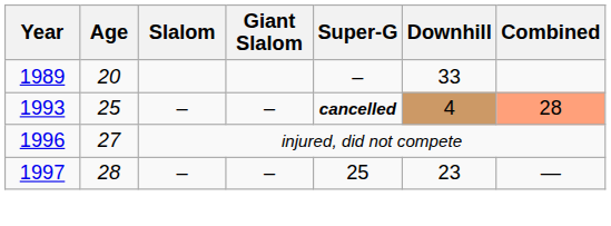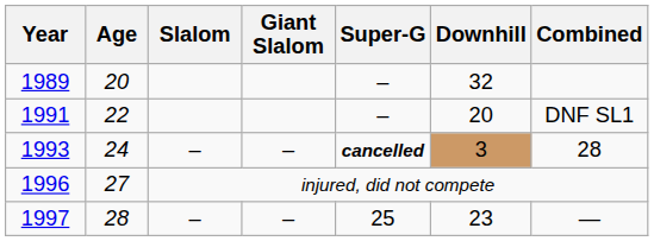 <table class=wikitable style="text-align:center">
 <tr>
 <th>  Year  </th>
 <th> Age </th>
 <th> Slalom </th>
 <th> Giant <br> Slalom </th>
 <th>Super-G</th>
 <th>Downhill</th>
 <th>Combined</th>
 </tr>
 <tr>
 <td><a href='#'>1989</a></td>
 <td><em>20</em></td>
 <td></td>
 <td></td>
 <td>–</td>
-<td>33</td>
+<td>32</td>
 <td></td>
 </tr>
 <tr>
+<td><a href='#'>1991</a></td>
+<td><em>22</em></td>
+<td></td>
+<td></td>
+<td>–</td>
+<td>20</td>
+<td>DNF SL1</td>
+</tr>
+<tr>
 <td><a href='#'>1993</a></td>
-<td><em>25</em></td>
+<td><em>24</em></td>
 <td>–</td>
 <td>–</td>
 <td><strong><small><em>cancelled</em></small></strong></td>
-<td style="background:#c96;">4</td>
-<td style="background: lightsalmon;">28</td>
+<td style="background:#c96;">3</td>
+<td>28</td>
 </tr>
 <tr>
 <td><a href='#'>1996</a></td>
 <td><em>27</em></td>
 <td colspan=5><small><em>injured, did not compete</em></small></td>
 </tr>
 <tr>
 <td><a href='#'>1997</a></td>
 <td><em>28</em></td>
 <td>–</td>
 <td>–</td>
 <td>25</td>
 <td>23</td>
 <td>—</td>
 </tr>
 </table>
